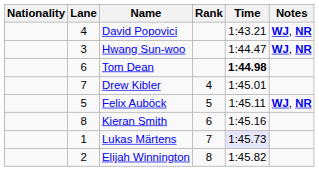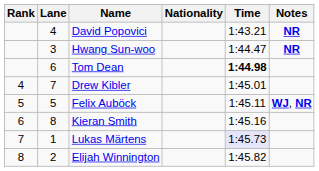 <table class="wikitable sortable" style="text-align:center">
 <tr>
-<th>Nationality</th>
+<th>Rank</th>
 <th>Lane</th>
 <th>Name</th>
-<th>Rank</th>
+<th>Nationality</th>
 <th>Time</th>
 <th>Notes</th>
 </tr>
 <tr>
-<td align=left></td>
+<td></td>
 <td>4</td>
 <td align=left><a href='#'>David Popovici</a></td>
-<td></td>
+<td align=left></td>
 <td>1:43.21</td>
-<td><strong><a href='#'>WJ</a></strong>,  <strong><a href='#'>NR</a></strong></td>
+<td><strong><a href='#'>NR</a></strong></td>
 </tr>
 <tr>
-<td align=left></td>
+<td></td>
 <td>3</td>
 <td align=left><a href='#'>Hwang Sun-woo</a></td>
-<td></td>
+<td align=left></td>
 <td>1:44.47</td>
-<td><strong><a href='#'>WJ</a></strong>,  <strong><a href='#'>NR</a></strong></td>
+<td><strong><a href='#'>NR</a></strong></td>
 </tr>
 <tr>
-<td align=left></td>
+<td></td>
 <td>6</td>
 <td align=left><a href='#'>Tom Dean</a></td>
-<td></td>
+<td align=left></td>
 <td><strong>1:44.98</strong></td>
 <td></td>
 </tr>
 <tr>
-<td align=left></td>
+<td>4</td>
 <td>7</td>
 <td align=left><a href='#'>Drew Kibler</a></td>
-<td>4</td>
+<td align=left></td>
 <td>1:45.01</td>
 <td></td>
 </tr>
 <tr>
-<td align=left></td>
+<td>5</td>
 <td>5</td>
 <td align=left><a href='#'>Felix Auböck</a></td>
-<td>5</td>
+<td align=left></td>
 <td>1:45.11</td>
 <td><strong><a href='#'>WJ</a></strong>,  <strong><a href='#'>NR</a></strong></td>
 </tr>
 <tr>
-<td align=left></td>
+<td>6</td>
 <td>8</td>
 <td align=left><a href='#'>Kieran Smith</a></td>
-<td>6</td>
+<td align=left></td>
 <td>1:45.16</td>
 <td></td>
 </tr>
 <tr>
-<td align=left></td>
+<td>7</td>
 <td>1</td>
 <td align=left><a href='#'>Lukas Märtens</a></td>
-<td>7</td>
+<td align=left></td>
 <td style="background: lavender;">1:45.73</td>
 <td></td>
 </tr>
 <tr>
-<td align=left></td>
+<td>8</td>
 <td>2</td>
 <td align=left><a href='#'>Elijah Winnington</a></td>
-<td>8</td>
+<td align=left></td>
 <td>1:45.82</td>
 <td></td>
 </tr>
 </table>
